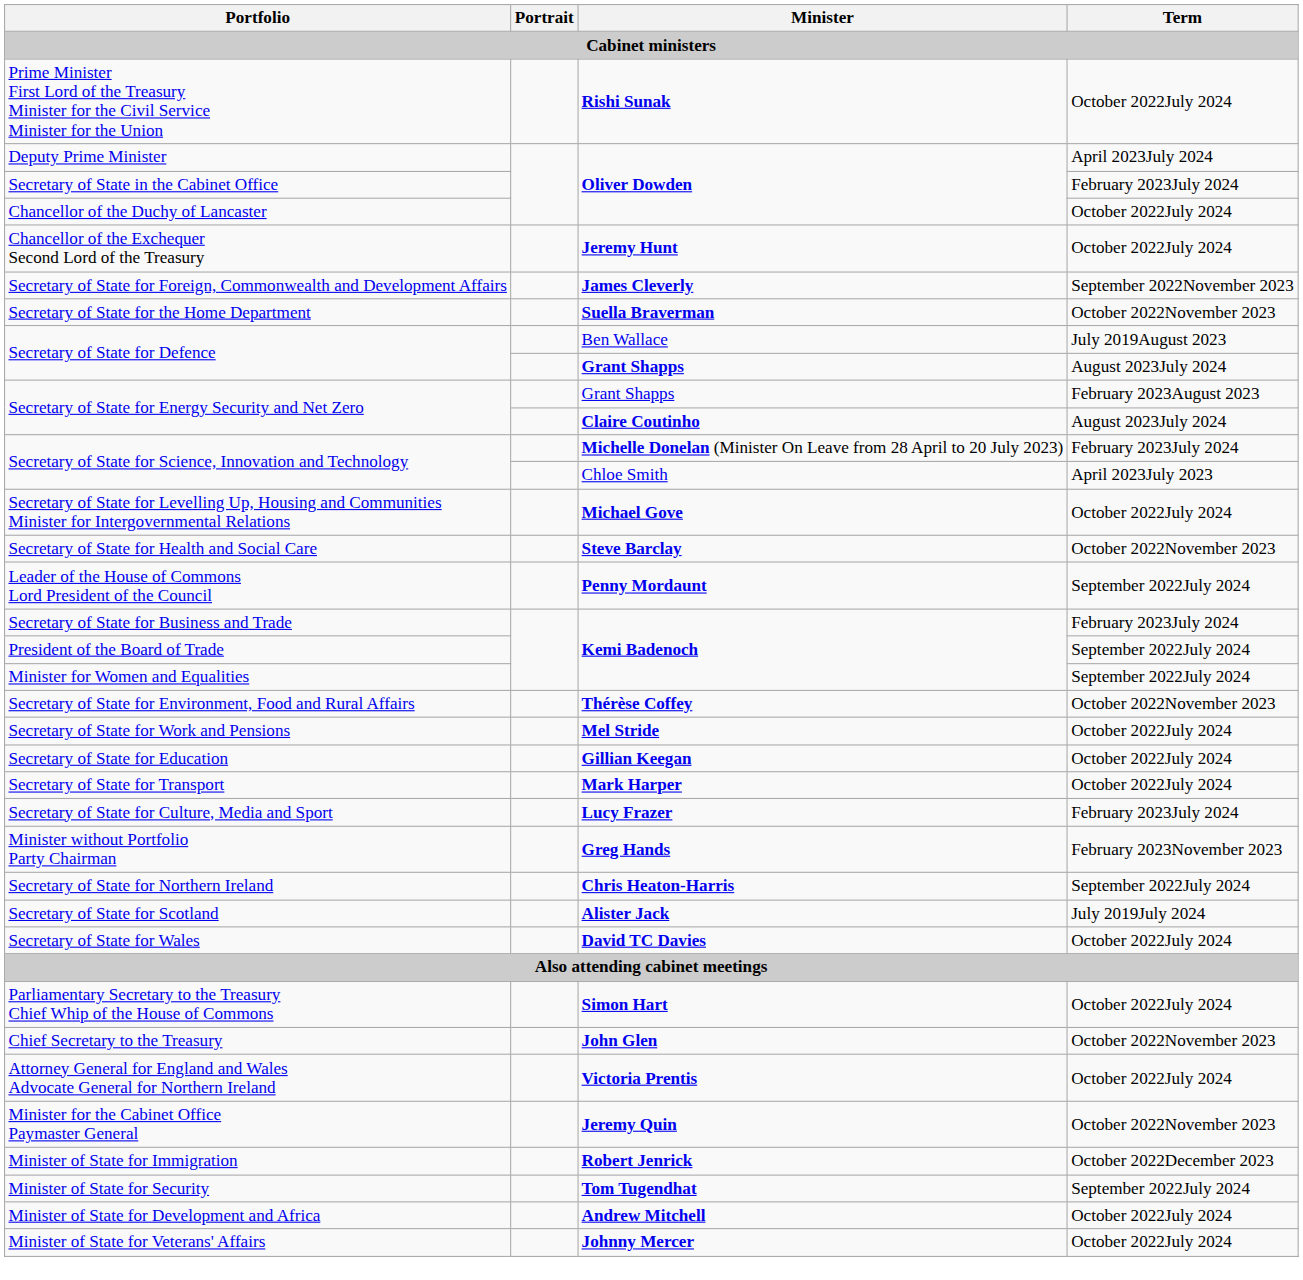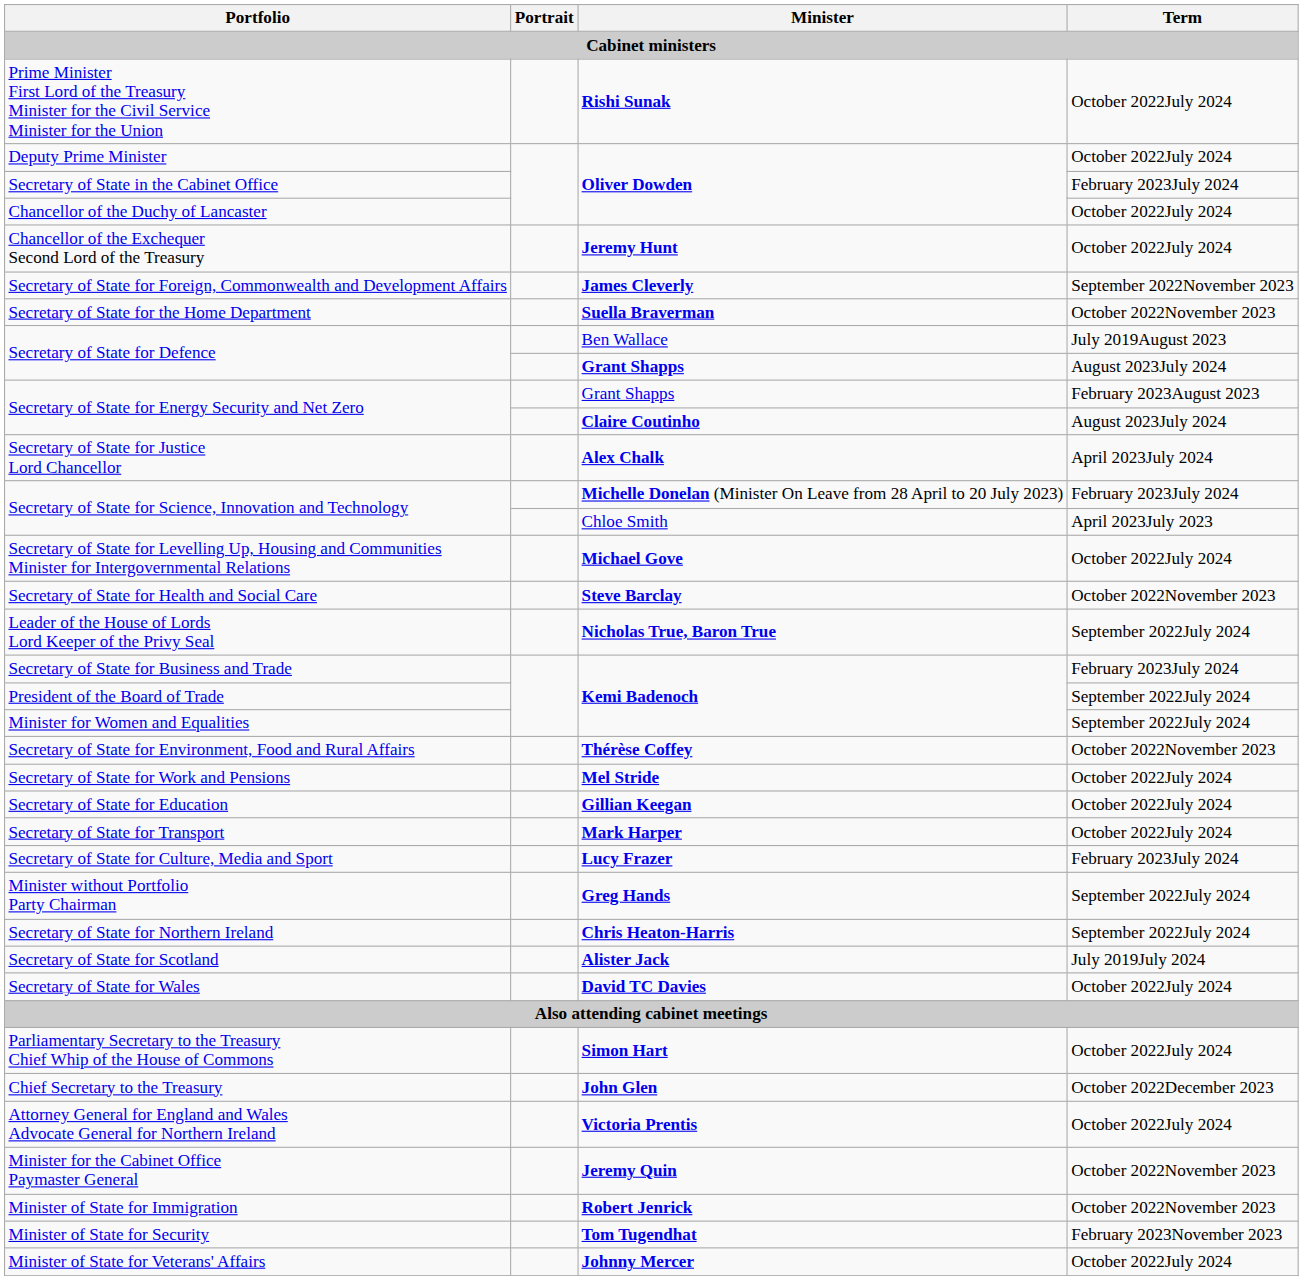 <table class="wikitable">
 <tr>
 <th>Portfolio</th>
 <th>Portrait</th>
 <th>Minister</th>
 <th>Term</th>
 </tr>
 <tr>
 <th colspan="4" style="background:#ccc;">Cabinet ministers</th>
 </tr>
 <tr>
 <td><a href='#'>Prime Minister</a><br><a href='#'>First Lord of the Treasury</a><br><a href='#'>Minister for the Civil Service</a><br><a href='#'>Minister for the Union</a></td>
 <td></td>
 <td><strong><a href='#'>Rishi Sunak</a></strong></td>
 <td>October 2022July 2024</td>
 </tr>
 <tr>
 <td><a href='#'>Deputy Prime Minister</a></td>
 <td rowspan="3"></td>
 <td rowspan="3"><strong><a href='#'>Oliver Dowden</a></strong></td>
-<td>April 2023July 2024</td>
+<td>October 2022July 2024</td>
 </tr>
 <tr>
 <td><a href='#'>Secretary of State in the Cabinet Office</a></td>
 <td>February 2023July 2024</td>
 </tr>
 <tr>
 <td><a href='#'>Chancellor of the Duchy of Lancaster</a></td>
 <td>October 2022July 2024</td>
 </tr>
 <tr>
 <td><a href='#'>Chancellor of the Exchequer</a><br>Second Lord of the Treasury</td>
 <td></td>
 <td><strong><a href='#'>Jeremy Hunt</a></strong></td>
 <td>October 2022July 2024</td>
 </tr>
 <tr>
 <td><a href='#'>Secretary of State for Foreign, Commonwealth and Development Affairs</a></td>
 <td></td>
 <td><strong><a href='#'>James Cleverly</a></strong></td>
 <td>September 2022November 2023</td>
 </tr>
 <tr>
 <td><a href='#'>Secretary of State for the Home Department</a></td>
 <td></td>
 <td><strong><a href='#'>Suella Braverman</a></strong></td>
 <td>October 2022November 2023</td>
 </tr>
 <tr>
 <td rowspan="2"><a href='#'>Secretary of State for Defence</a></td>
 <td></td>
 <td><a href='#'>Ben Wallace</a></td>
 <td>July 2019August 2023</td>
 </tr>
 <tr>
 <td></td>
 <td><strong><a href='#'>Grant Shapps</a></strong></td>
 <td>August 2023July 2024</td>
 </tr>
 <tr>
 <td rowspan="2"><a href='#'>Secretary of State for Energy Security and Net Zero</a></td>
 <td></td>
 <td><a href='#'>Grant Shapps</a></td>
 <td>February 2023August 2023</td>
 </tr>
 <tr>
 <td></td>
 <td><strong><a href='#'>Claire Coutinho</a></strong></td>
 <td>August 2023July 2024</td>
 </tr>
 <tr>
+<td><a href='#'>Secretary of State for Justice</a><br><a href='#'>Lord Chancellor</a></td>
+<td></td>
+<td><strong><a href='#'>Alex Chalk</a></strong></td>
+<td>April 2023July 2024</td>
+</tr>
+<tr>
 <td rowspan="2"><a href='#'>Secretary of State for Science, Innovation and Technology</a></td>
 <td></td>
 <td><strong><a href='#'>Michelle Donelan</a></strong> (Minister On Leave from 28 April to 20 July 2023)</td>
 <td>February 2023July 2024</td>
 </tr>
 <tr>
 <td></td>
 <td><a href='#'>Chloe Smith</a></td>
 <td>April 2023July 2023</td>
 </tr>
 <tr>
 <td><a href='#'>Secretary of State for Levelling Up, Housing and Communities</a><br><a href='#'>Minister for Intergovernmental Relations</a></td>
 <td></td>
 <td><strong><a href='#'>Michael Gove</a></strong></td>
 <td>October 2022July 2024</td>
 </tr>
 <tr>
 <td><a href='#'>Secretary of State for Health and Social Care</a></td>
 <td></td>
 <td><strong><a href='#'>Steve Barclay</a></strong></td>
 <td>October 2022November 2023</td>
 </tr>
 <tr>
-<td><a href='#'>Leader of the House of Commons</a> <br><a href='#'>Lord President of the Council</a></td>
+<td><a href='#'>Leader of the House of Lords</a> <br><a href='#'>Lord Keeper of the Privy Seal</a></td>
 <td></td>
-<td><strong><a href='#'>Penny Mordaunt</a></strong></td>
+<td><strong><a href='#'>Nicholas True, Baron True</a></strong></td>
 <td>September 2022July 2024</td>
 </tr>
 <tr>
 <td><a href='#'>Secretary of State for Business and Trade</a></td>
 <td rowspan="3"></td>
 <td rowspan="3"><strong><a href='#'>Kemi Badenoch</a></strong></td>
 <td>February 2023July 2024</td>
 </tr>
 <tr>
 <td><a href='#'>President of the Board of Trade</a></td>
 <td>September 2022July 2024</td>
 </tr>
 <tr>
 <td><a href='#'>Minister for Women and Equalities</a></td>
 <td>September 2022July 2024</td>
 </tr>
 <tr>
 <td><a href='#'>Secretary of State for Environment, Food and Rural Affairs</a></td>
 <td></td>
 <td><strong><a href='#'>Thérèse Coffey</a></strong></td>
 <td>October 2022November 2023</td>
 </tr>
 <tr>
 <td><a href='#'>Secretary of State for Work and Pensions</a></td>
 <td></td>
 <td><strong><a href='#'>Mel Stride</a></strong></td>
 <td>October 2022July 2024</td>
 </tr>
 <tr>
 <td><a href='#'>Secretary of State for Education</a></td>
 <td></td>
 <td><strong><a href='#'>Gillian Keegan</a></strong></td>
 <td>October 2022July 2024</td>
 </tr>
 <tr>
 <td><a href='#'>Secretary of State for Transport</a></td>
 <td></td>
 <td><strong><a href='#'>Mark Harper</a></strong></td>
 <td>October 2022July 2024</td>
 </tr>
 <tr>
 <td><a href='#'>Secretary of State for Culture, Media and Sport</a></td>
 <td></td>
 <td><strong><a href='#'>Lucy Frazer</a></strong></td>
 <td>February 2023July 2024</td>
 </tr>
 <tr>
 <td><a href='#'>Minister without Portfolio</a><br><a href='#'>Party Chairman</a></td>
 <td></td>
 <td><strong><a href='#'>Greg Hands</a></strong> </td>
-<td>February 2023November 2023</td>
+<td>September 2022July 2024</td>
 </tr>
 <tr>
 <td><a href='#'>Secretary of State for Northern Ireland</a></td>
 <td></td>
 <td><strong><a href='#'>Chris Heaton-Harris</a></strong></td>
 <td>September 2022July 2024</td>
 </tr>
 <tr>
 <td><a href='#'>Secretary of State for Scotland</a></td>
 <td></td>
 <td><strong><a href='#'>Alister Jack</a></strong></td>
 <td>July 2019July 2024</td>
 </tr>
 <tr>
 <td><a href='#'>Secretary of State for Wales</a></td>
 <td></td>
 <td><strong><a href='#'>David TC Davies</a></strong></td>
 <td>October 2022July 2024</td>
 </tr>
 <tr>
 <th colspan="4" style="background:#ccc;">Also attending cabinet meetings</th>
 </tr>
 <tr>
 <td><a href='#'>Parliamentary Secretary to the Treasury</a><br><a href='#'>Chief Whip of the House of Commons</a></td>
 <td></td>
 <td><strong><a href='#'>Simon Hart</a></strong></td>
 <td>October 2022July 2024</td>
 </tr>
 <tr>
 <td><a href='#'>Chief Secretary to the Treasury</a></td>
 <td></td>
 <td><strong><a href='#'>John Glen</a></strong> </td>
-<td>October 2022November 2023</td>
+<td>October 2022December 2023</td>
 </tr>
 <tr>
 <td><a href='#'>Attorney General for England and Wales</a><br><a href='#'>Advocate General for Northern Ireland</a></td>
 <td></td>
 <td><strong><a href='#'>Victoria Prentis</a></strong></td>
 <td>October 2022July 2024</td>
 </tr>
 <tr>
 <td><a href='#'>Minister for the Cabinet Office</a><br><a href='#'>Paymaster General</a></td>
 <td></td>
 <td><strong><a href='#'>Jeremy Quin</a></strong></td>
 <td>October 2022November 2023</td>
 </tr>
 <tr>
 <td><a href='#'>Minister of State for Immigration</a></td>
 <td></td>
 <td><strong><a href='#'>Robert Jenrick</a></strong></td>
-<td>October 2022December 2023</td>
+<td>October 2022November 2023</td>
 </tr>
 <tr>
 <td><a href='#'>Minister of State for Security</a></td>
 <td></td>
 <td><strong><a href='#'>Tom Tugendhat</a></strong></td>
-<td>September 2022July 2024</td>
-</tr>
-<tr>
-<td><a href='#'>Minister of State for Development and Africa</a></td>
-<td></td>
-<td><strong><a href='#'>Andrew Mitchell</a></strong></td>
-<td>October 2022July 2024</td>
+<td>February 2023November 2023</td>
 </tr>
 <tr>
 <td><a href='#'>Minister of State for Veterans' Affairs</a></td>
 <td></td>
 <td><strong><a href='#'>Johnny Mercer</a></strong></td>
 <td>October 2022July 2024</td>
 </tr>
 </table>
